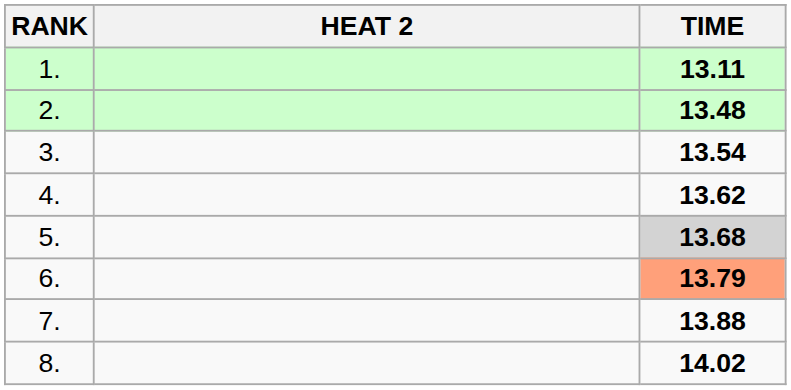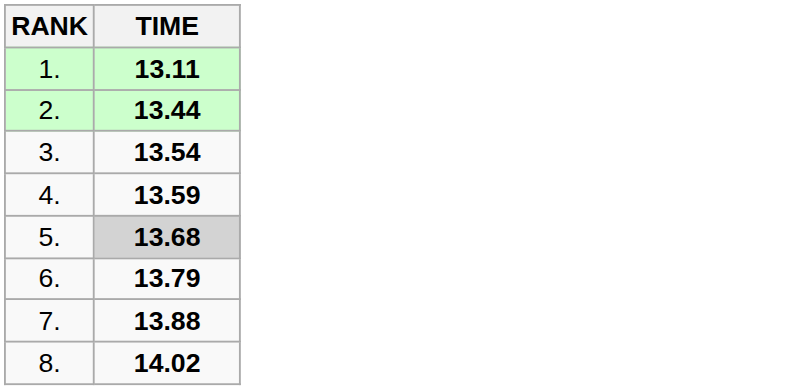 <table class="wikitable" style="border-collapse: collapse; font-size: 90%;">
 <tr>
 <th>RANK</th>
-<th style="width: 20em">HEAT 2</th>
 <th style="width: 5em">TIME</th>
 </tr>
 <tr style="background:#ccffcc;">
 <td align="center">1.</td>
-<td></td>
 <td align="center"><strong>13.11</strong></td>
 </tr>
 <tr style="background:#ccffcc;">
 <td align="center">2.</td>
-<td></td>
-<td align="center"><strong>13.48</strong></td>
+<td align="center"><strong>13.44</strong></td>
 </tr>
 <tr>
 <td align="center">3.</td>
-<td></td>
 <td align="center"><strong>13.54</strong></td>
 </tr>
 <tr>
 <td align="center">4.</td>
-<td></td>
-<td align="center"><strong>13.62</strong></td>
+<td align="center"><strong>13.59</strong></td>
 </tr>
 <tr>
 <td align="center">5.</td>
-<td></td>
 <td align="center" style="background: lightgrey;"><strong>13.68</strong></td>
 </tr>
 <tr>
 <td align="center">6.</td>
-<td></td>
-<td align="center" style="background: lightsalmon;"><strong>13.79</strong></td>
+<td align="center"><strong>13.79</strong></td>
 </tr>
 <tr>
 <td align="center">7.</td>
-<td></td>
 <td align="center"><strong>13.88</strong></td>
 </tr>
 <tr>
 <td align="center">8.</td>
-<td></td>
 <td align="center"><strong>14.02</strong></td>
 </tr>
 </table>
